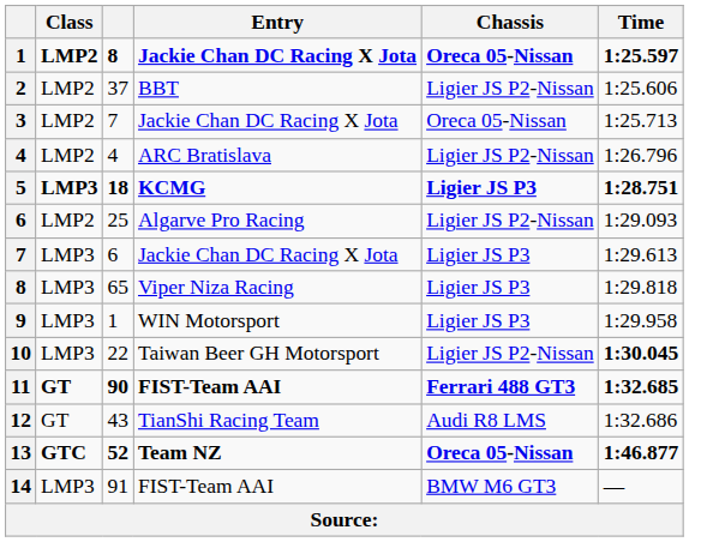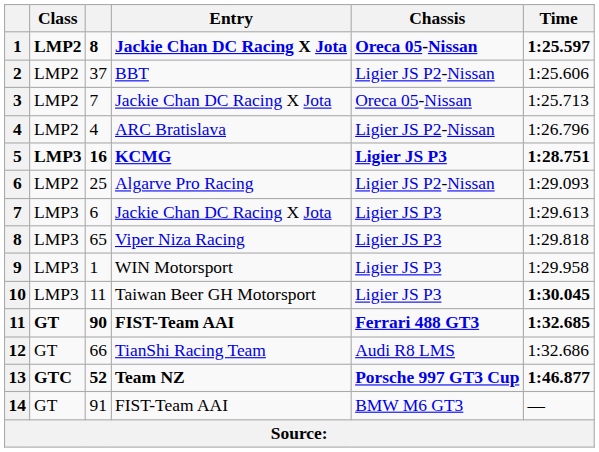 <table class="wikitable">
 <tr>
 <th></th>
 <th>Class</th>
 <th></th>
 <th>Entry</th>
 <th>Chassis</th>
 <th>Time</th>
 </tr>
 <tr>
 <th>1</th>
 <td><strong>LMP2</strong></td>
 <td><strong>8</strong></td>
 <td><strong> <a href='#'>Jackie Chan DC Racing</a> X <a href='#'>Jota</a></strong></td>
 <td><strong><a href='#'>Oreca 05</a>-<a href='#'>Nissan</a></strong></td>
 <td><strong>1:25.597</strong></td>
 </tr>
 <tr>
 <th>2</th>
 <td>LMP2</td>
 <td>37</td>
 <td> <a href='#'>BBT</a></td>
 <td><a href='#'>Ligier JS P2</a>-<a href='#'>Nissan</a></td>
 <td>1:25.606</td>
 </tr>
 <tr>
 <th>3</th>
 <td>LMP2</td>
 <td>7</td>
 <td> <a href='#'>Jackie Chan DC Racing</a> X <a href='#'>Jota</a></td>
 <td><a href='#'>Oreca 05</a>-<a href='#'>Nissan</a></td>
 <td>1:25.713</td>
 </tr>
 <tr>
 <th>4</th>
 <td>LMP2</td>
 <td>4</td>
 <td> <a href='#'>ARC Bratislava</a></td>
 <td><a href='#'>Ligier JS P2</a>-<a href='#'>Nissan</a></td>
 <td>1:26.796</td>
 </tr>
 <tr>
 <th>5</th>
 <td><strong>LMP3</strong></td>
-<td><strong>18</strong></td>
+<td><strong>16</strong></td>
 <td><strong> <a href='#'>KCMG</a></strong></td>
 <td><strong><a href='#'>Ligier JS P3</a></strong></td>
 <td><strong>1:28.751</strong></td>
 </tr>
 <tr>
 <th>6</th>
 <td>LMP2</td>
 <td>25</td>
 <td> <a href='#'>Algarve Pro Racing</a></td>
 <td><a href='#'>Ligier JS P2</a>-<a href='#'>Nissan</a></td>
 <td>1:29.093</td>
 </tr>
 <tr>
 <th>7</th>
 <td>LMP3</td>
 <td>6</td>
 <td> <a href='#'>Jackie Chan DC Racing</a> X <a href='#'>Jota</a></td>
 <td><a href='#'>Ligier JS P3</a></td>
 <td>1:29.613</td>
 </tr>
 <tr>
 <th>8</th>
 <td>LMP3</td>
 <td>65</td>
 <td> <a href='#'>Viper Niza Racing</a></td>
 <td><a href='#'>Ligier JS P3</a></td>
 <td>1:29.818</td>
 </tr>
 <tr>
 <th>9</th>
 <td>LMP3</td>
 <td>1</td>
 <td> WIN Motorsport</td>
 <td><a href='#'>Ligier JS P3</a></td>
 <td>1:29.958</td>
 </tr>
 <tr>
 <th>10</th>
 <td>LMP3</td>
-<td>22</td>
+<td>11</td>
 <td> Taiwan Beer GH Motorsport</td>
-<td><a href='#'>Ligier JS P2</a>-<a href='#'>Nissan</a></td>
+<td><a href='#'>Ligier JS P3</a></td>
 <td><strong>1:30.045</strong></td>
 </tr>
 <tr>
 <th>11</th>
 <td><strong>GT</strong></td>
 <td><strong>90</strong></td>
 <td><strong> FIST-Team AAI</strong></td>
 <td><a href='#'><strong>Ferrari 488 GT3</strong></a></td>
 <td><strong>1:32.685</strong></td>
 </tr>
 <tr>
 <th>12</th>
 <td>GT</td>
-<td>43</td>
+<td>66</td>
 <td> <a href='#'>TianShi Racing Team</a></td>
 <td><a href='#'>Audi R8 LMS</a></td>
 <td>1:32.686</td>
 </tr>
 <tr>
 <th>13</th>
 <td><strong>GTC</strong></td>
 <td><strong>52</strong></td>
 <td><strong> Team NZ</strong></td>
-<td><strong><a href='#'>Oreca 05</a>-<a href='#'>Nissan</a></strong></td>
+<td><a href='#'><strong>Porsche 997 GT3 Cup</strong></a></td>
 <td><strong>1:46.877</strong></td>
 </tr>
 <tr>
 <th>14</th>
-<td>LMP3</td>
+<td>GT</td>
 <td>91</td>
 <td> FIST-Team AAI</td>
 <td><a href='#'>BMW M6 GT3</a></td>
 <td>—</td>
 </tr>
 <tr>
 <th colspan="6">Source:</th>
 </tr>
 </table>
